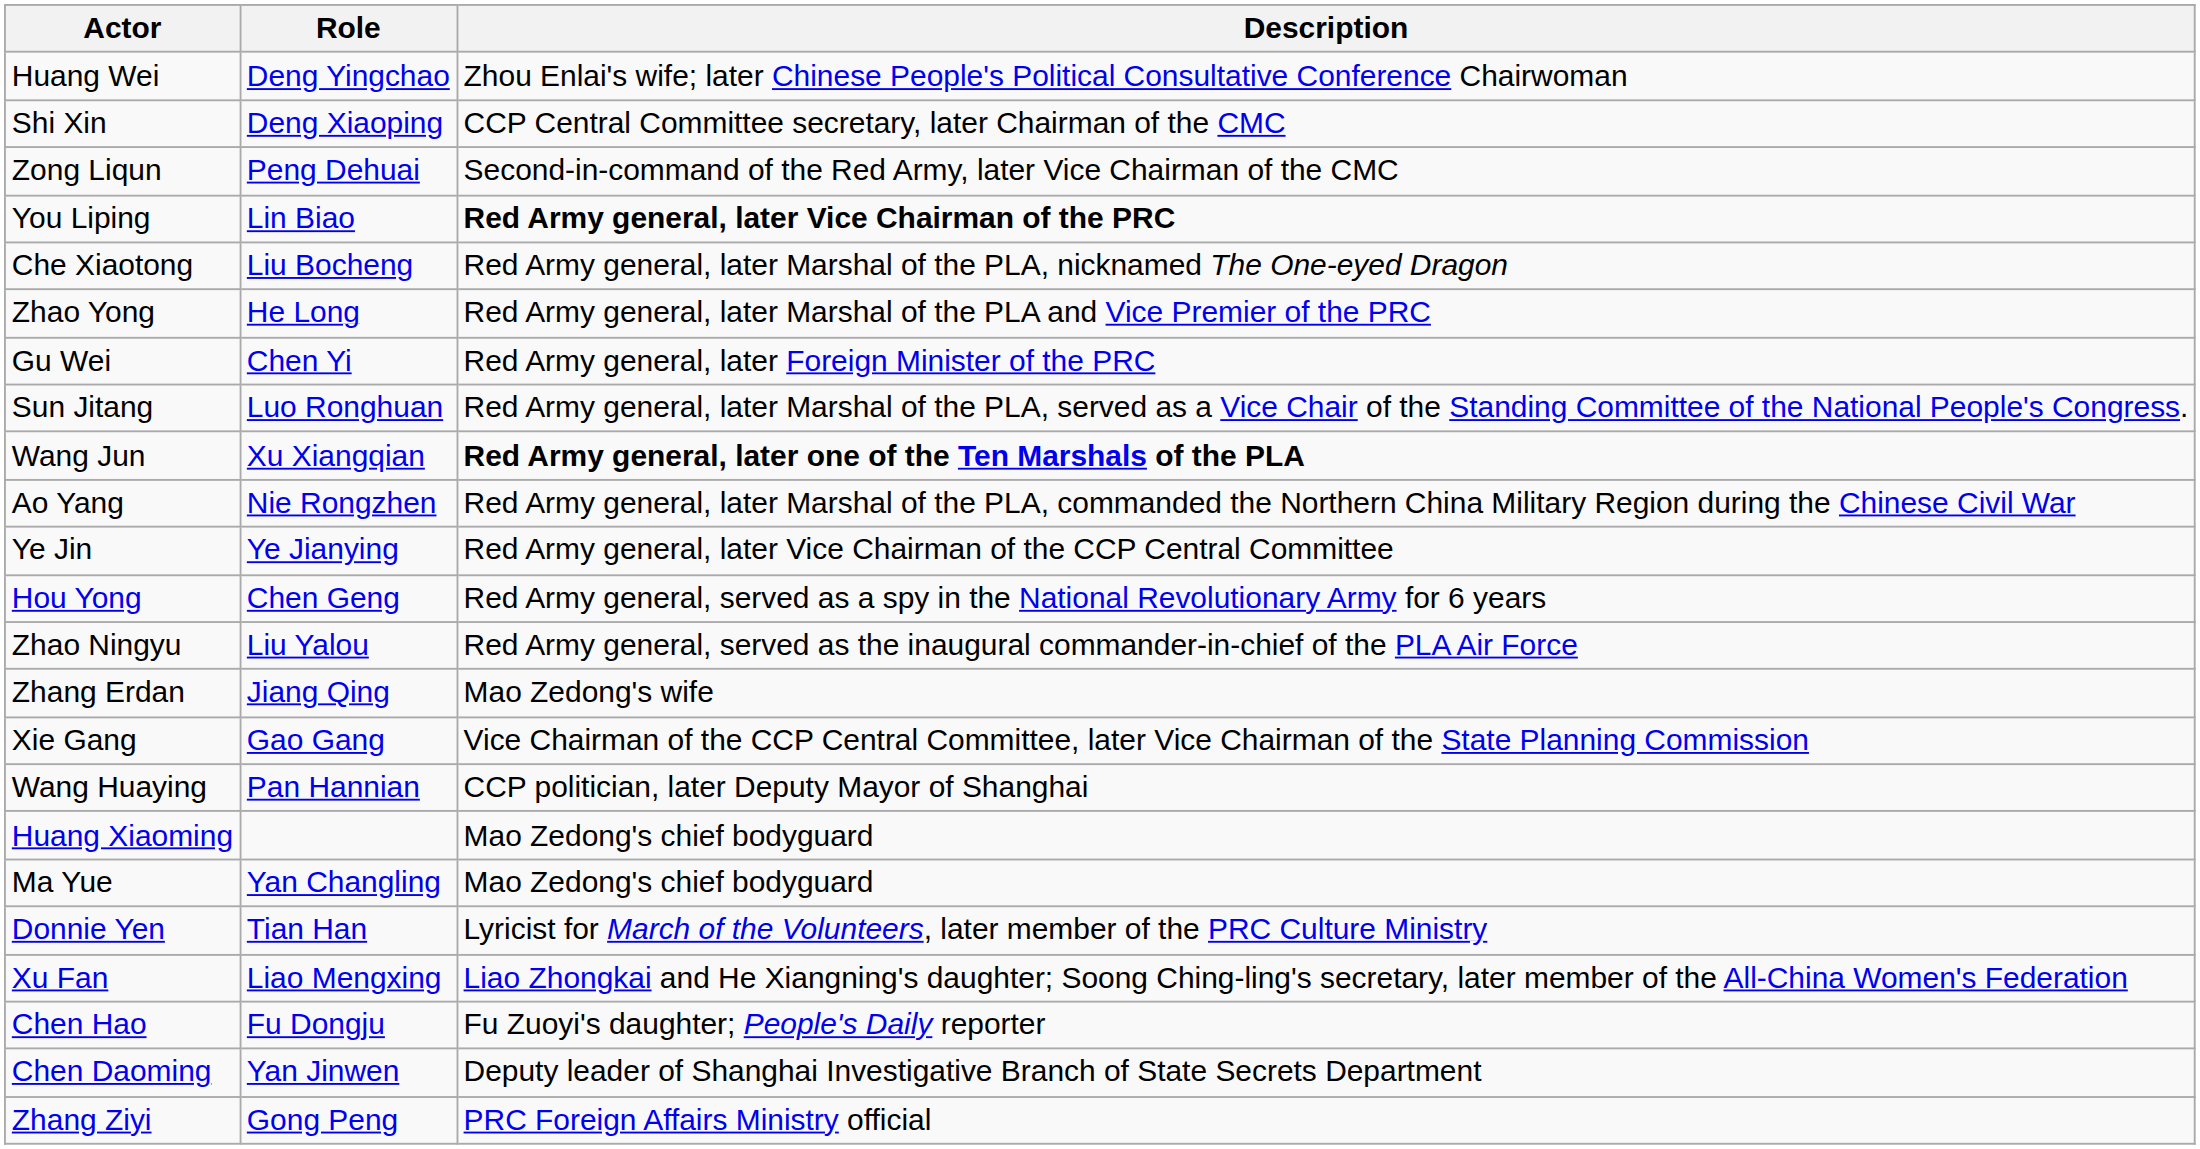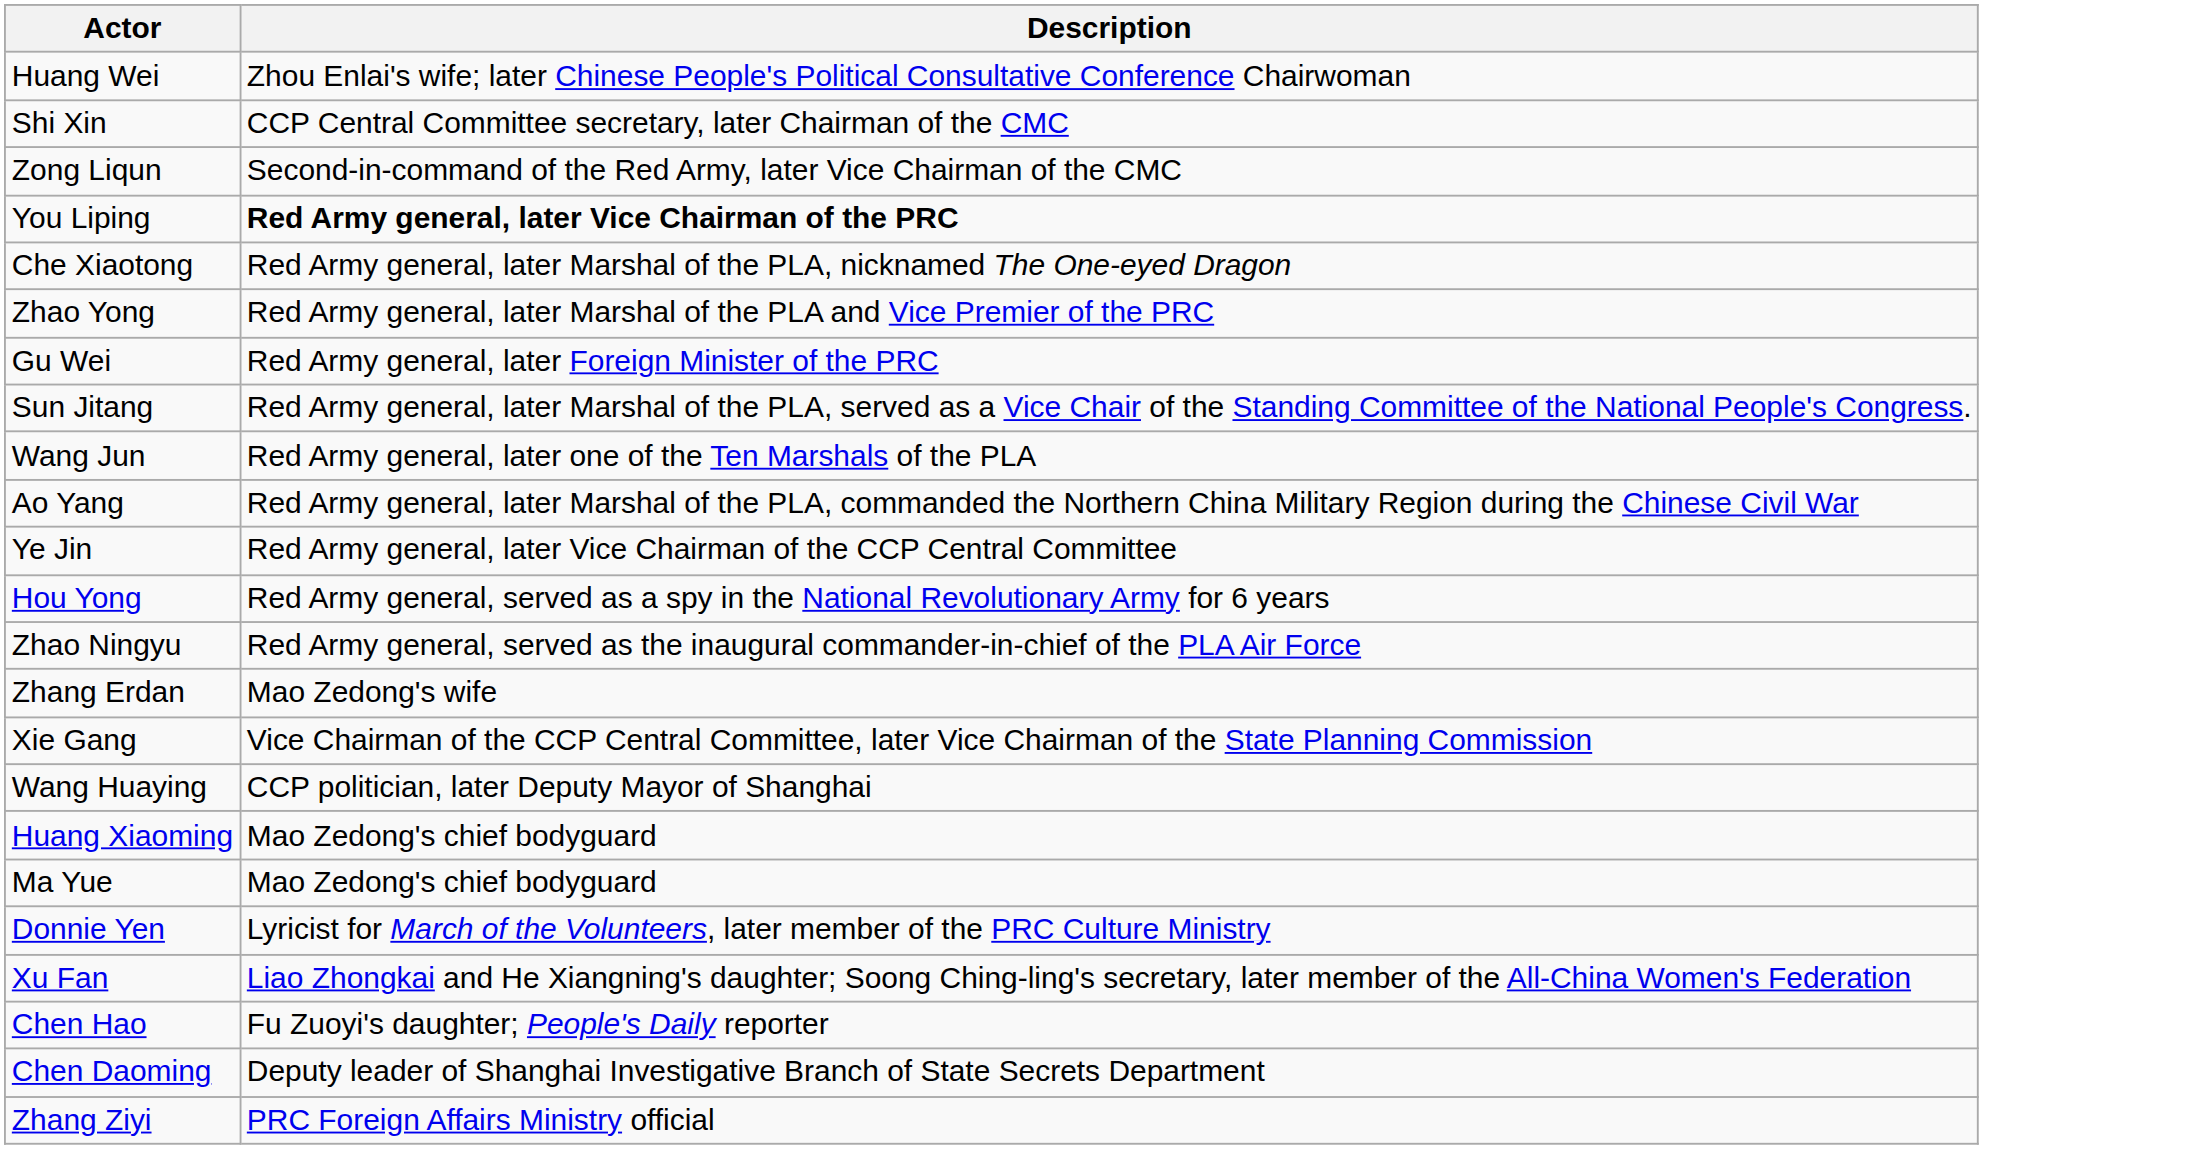 <table class="wikitable">
 <tr>
 <th>Actor</th>
-<th>Role</th>
 <th>Description</th>
 </tr>
 <tr>
 <td>Huang Wei</td>
-<td><a href='#'>Deng Yingchao</a></td>
 <td>Zhou Enlai's wife; later <a href='#'>Chinese People's Political Consultative Conference</a> Chairwoman</td>
 </tr>
 <tr>
 <td>Shi Xin</td>
-<td><a href='#'>Deng Xiaoping</a></td>
 <td>CCP Central Committee secretary, later Chairman of the <a href='#'>CMC</a></td>
 </tr>
 <tr>
 <td>Zong Liqun</td>
-<td><a href='#'>Peng Dehuai</a></td>
 <td>Second-in-command of the Red Army, later Vice Chairman of the CMC</td>
 </tr>
 <tr>
 <td>You Liping</td>
-<td><a href='#'>Lin Biao</a></td>
 <td><strong>Red Army general, later Vice Chairman of the PRC</strong></td>
 </tr>
 <tr>
 <td>Che Xiaotong</td>
-<td><a href='#'>Liu Bocheng</a></td>
 <td>Red Army general, later Marshal of the PLA, nicknamed <em>The One-eyed Dragon</em></td>
 </tr>
 <tr>
 <td>Zhao Yong</td>
-<td><a href='#'>He Long</a></td>
 <td>Red Army general, later Marshal of the PLA and <a href='#'>Vice Premier of the PRC</a></td>
 </tr>
 <tr>
 <td>Gu Wei</td>
-<td><a href='#'>Chen Yi</a></td>
 <td>Red Army general, later <a href='#'>Foreign Minister of the PRC</a></td>
 </tr>
 <tr>
 <td>Sun Jitang</td>
-<td><a href='#'>Luo Ronghuan</a></td>
 <td>Red Army general, later Marshal of the PLA, served as a <a href='#'>Vice Chair</a> of the <a href='#'>Standing Committee of the National People's Congress</a>.</td>
 </tr>
 <tr>
 <td>Wang Jun</td>
-<td><a href='#'>Xu Xiangqian</a></td>
-<td><strong>Red Army general, later one of the <a href='#'>Ten Marshals</a> of the PLA</strong></td>
+<td>Red Army general, later one of the <a href='#'>Ten Marshals</a> of the PLA</td>
 </tr>
 <tr>
 <td>Ao Yang</td>
-<td><a href='#'>Nie Rongzhen</a></td>
 <td>Red Army general, later Marshal of the PLA, commanded the Northern China Military Region during the <a href='#'>Chinese Civil War</a></td>
 </tr>
 <tr>
 <td>Ye Jin</td>
-<td><a href='#'>Ye Jianying</a></td>
 <td>Red Army general, later Vice Chairman of the CCP Central Committee</td>
 </tr>
 <tr>
 <td><a href='#'>Hou Yong</a></td>
-<td><a href='#'>Chen Geng</a></td>
 <td>Red Army general, served as a spy in the <a href='#'>National Revolutionary Army</a> for 6 years</td>
 </tr>
 <tr>
 <td>Zhao Ningyu</td>
-<td><a href='#'>Liu Yalou</a></td>
 <td>Red Army general, served as the inaugural commander-in-chief of the <a href='#'>PLA Air Force</a></td>
 </tr>
 <tr>
 <td>Zhang Erdan</td>
-<td><a href='#'>Jiang Qing</a></td>
 <td>Mao Zedong's wife</td>
 </tr>
 <tr>
 <td>Xie Gang</td>
-<td><a href='#'>Gao Gang</a></td>
 <td>Vice Chairman of the CCP Central Committee, later Vice Chairman of the <a href='#'>State Planning Commission</a></td>
 </tr>
 <tr>
 <td>Wang Huaying</td>
-<td><a href='#'>Pan Hannian</a></td>
 <td>CCP politician, later Deputy Mayor of Shanghai</td>
 </tr>
 <tr>
 <td><a href='#'>Huang Xiaoming</a></td>
-<td></td>
 <td>Mao Zedong's chief bodyguard</td>
 </tr>
 <tr>
 <td>Ma Yue</td>
-<td><a href='#'>Yan Changling</a></td>
 <td>Mao Zedong's chief bodyguard</td>
 </tr>
 <tr>
 <td><a href='#'>Donnie Yen</a></td>
-<td><a href='#'>Tian Han</a></td>
 <td>Lyricist for <em><a href='#'>March of the Volunteers</a></em>, later member of the <a href='#'>PRC Culture Ministry</a></td>
 </tr>
 <tr>
 <td><a href='#'>Xu Fan</a></td>
-<td><a href='#'>Liao Mengxing</a></td>
 <td><a href='#'>Liao Zhongkai</a> and He Xiangning's daughter; Soong Ching-ling's secretary, later member of the <a href='#'>All-China Women's Federation</a></td>
 </tr>
 <tr>
 <td><a href='#'>Chen Hao</a></td>
-<td><a href='#'>Fu Dongju</a></td>
 <td>Fu Zuoyi's daughter; <em><a href='#'>People's Daily</a></em> reporter</td>
 </tr>
 <tr>
 <td><a href='#'>Chen Daoming</a></td>
-<td><a href='#'>Yan Jinwen</a></td>
 <td>Deputy leader of Shanghai Investigative Branch of State Secrets Department</td>
 </tr>
 <tr>
 <td><a href='#'>Zhang Ziyi</a></td>
-<td><a href='#'>Gong Peng</a></td>
 <td><a href='#'>PRC Foreign Affairs Ministry</a> official</td>
 </tr>
 </table>
